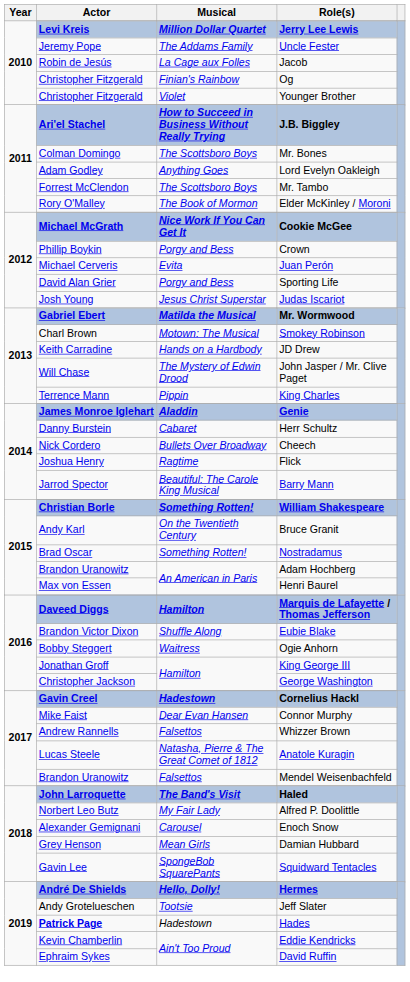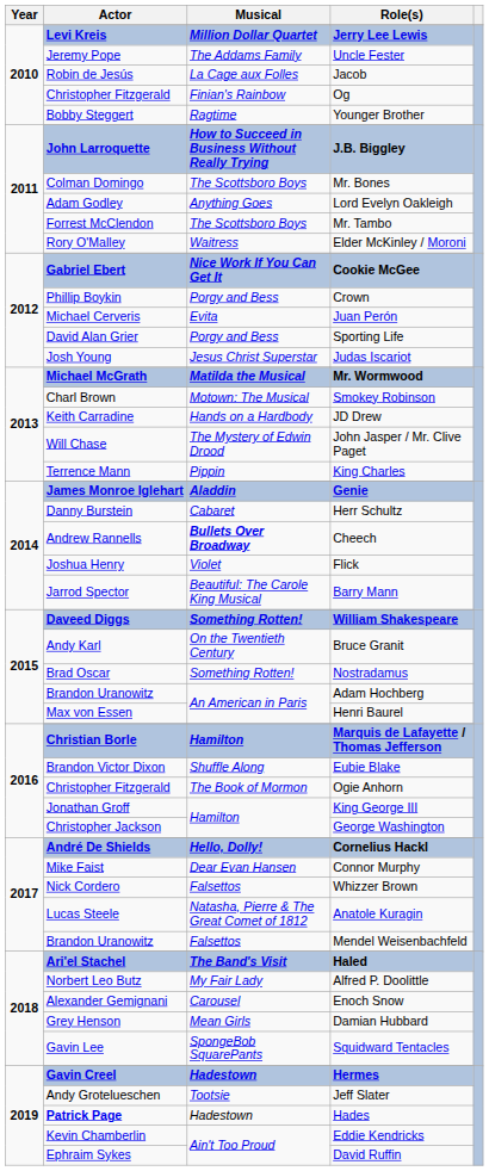 <table class="wikitable sortable">
 <tr>
 <th scope="col" style="width:8%;">Year</th>
 <th scope="col" style="width:30%;">Actor</th>
 <th scope="col" style="width:30%;">Musical</th>
 <th scope="col" style="width:30%;">Role(s)</th>
 <th scope="col" style="width:2%;" class="unsortable"></th>
 </tr>
 <tr>
 <td rowspan="6" align="center"><strong>2010</strong> <br> </td>
 </tr>
 <tr style="background:#B0C4DE">
 <td><strong><a href='#'>Levi Kreis</a></strong></td>
 <td><strong><em><a href='#'>Million Dollar Quartet</a></em></strong></td>
 <td><strong><a href='#'>Jerry Lee Lewis</a></strong></td>
 <td rowspan="6" align="center"></td>
 </tr>
 <tr>
 <td><a href='#'>Jeremy Pope</a></td>
 <td><em><a href='#'>The Addams Family</a></em></td>
 <td><a href='#'>Uncle Fester</a></td>
 </tr>
 <tr>
 <td><a href='#'>Robin de Jesús</a></td>
 <td><em><a href='#'>La Cage aux Folles</a></em></td>
 <td>Jacob</td>
 </tr>
 <tr>
 <td><a href='#'>Christopher Fitzgerald</a></td>
 <td><em><a href='#'>Finian's Rainbow</a></em></td>
 <td>Og</td>
 </tr>
 <tr>
-<td><a href='#'>Christopher Fitzgerald</a></td>
-<td><em><a href='#'>Violet</a></em></td>
+<td><a href='#'>Bobby Steggert</a></td>
+<td><em><a href='#'>Ragtime</a></em></td>
 <td>Younger Brother</td>
 </tr>
 <tr>
 <td rowspan="6" align="center"><strong>2011</strong> <br> </td>
 </tr>
 <tr style="background:#B0C4DE">
-<td><strong><a href='#'>Ari'el Stachel</a></strong></td>
+<td><strong><a href='#'>John Larroquette</a></strong></td>
 <td><strong><em><a href='#'>How to Succeed in Business Without Really Trying</a></em></strong></td>
 <td><strong>J.B. Biggley</strong></td>
 <td rowspan="6" align="center"></td>
 </tr>
 <tr>
 <td><a href='#'>Colman Domingo</a></td>
 <td><em><a href='#'>The Scottsboro Boys</a></em></td>
 <td>Mr. Bones</td>
 </tr>
 <tr>
 <td><a href='#'>Adam Godley</a></td>
 <td><em><a href='#'>Anything Goes</a></em></td>
 <td>Lord Evelyn Oakleigh</td>
 </tr>
 <tr>
 <td><a href='#'>Forrest McClendon</a></td>
 <td><em><a href='#'>The Scottsboro Boys</a></em></td>
 <td>Mr. Tambo</td>
 </tr>
 <tr>
 <td><a href='#'>Rory O'Malley</a></td>
-<td><em><a href='#'>The Book of Mormon</a></em></td>
+<td><em><a href='#'>Waitress</a></em></td>
 <td>Elder McKinley / <a href='#'>Moroni</a></td>
 </tr>
 <tr>
 <td rowspan="6" align="center"><strong>2012</strong> <br> </td>
 </tr>
 <tr style="background:#B0C4DE">
-<td><strong><a href='#'>Michael McGrath</a></strong></td>
+<td><strong><a href='#'>Gabriel Ebert</a></strong></td>
 <td><strong><em><a href='#'>Nice Work If You Can Get It</a></em></strong></td>
 <td><strong>Cookie McGee</strong></td>
 <td rowspan="6" align="center"></td>
 </tr>
 <tr>
 <td><a href='#'>Phillip Boykin</a></td>
 <td><em><a href='#'>Porgy and Bess</a></em></td>
 <td>Crown</td>
 </tr>
 <tr>
 <td><a href='#'>Michael Cerveris</a></td>
 <td><em><a href='#'>Evita</a></em></td>
 <td><a href='#'>Juan Perón</a></td>
 </tr>
 <tr>
 <td><a href='#'>David Alan Grier</a></td>
 <td><em><a href='#'>Porgy and Bess</a></em></td>
 <td>Sporting Life</td>
 </tr>
 <tr>
 <td><a href='#'>Josh Young</a></td>
 <td><em><a href='#'>Jesus Christ Superstar</a></em></td>
 <td><a href='#'>Judas Iscariot</a></td>
 </tr>
 <tr>
 <td rowspan="6" align="center"><strong>2013</strong> <br> </td>
 </tr>
 <tr style="background:#B0C4DE">
-<td><strong><a href='#'>Gabriel Ebert</a></strong></td>
+<td><strong><a href='#'>Michael McGrath</a></strong></td>
 <td><strong><em><a href='#'>Matilda the Musical</a></em></strong></td>
 <td><strong>Mr. Wormwood</strong></td>
 <td rowspan="6" align="center"></td>
 </tr>
 <tr>
 <td>Charl Brown</td>
 <td><em><a href='#'>Motown: The Musical</a></em></td>
 <td><a href='#'>Smokey Robinson</a></td>
 </tr>
 <tr>
 <td><a href='#'>Keith Carradine</a></td>
 <td><em><a href='#'>Hands on a Hardbody</a></em></td>
 <td>JD Drew</td>
 </tr>
 <tr>
 <td><a href='#'>Will Chase</a></td>
 <td><em><a href='#'>The Mystery of Edwin Drood</a></em></td>
 <td>John Jasper / Mr. Clive Paget</td>
 </tr>
 <tr>
 <td><a href='#'>Terrence Mann</a></td>
 <td><em><a href='#'>Pippin</a></em></td>
 <td><a href='#'>King Charles</a></td>
 </tr>
 <tr>
 <td rowspan="6" align="center"><strong>2014</strong> <br> </td>
 </tr>
 <tr style="background:#B0C4DE">
 <td><strong><a href='#'>James Monroe Iglehart</a></strong></td>
 <td><strong><em><a href='#'>Aladdin</a></em></strong></td>
 <td><strong><a href='#'>Genie</a></strong></td>
 <td rowspan="6" align="center"></td>
 </tr>
 <tr>
 <td><a href='#'>Danny Burstein</a></td>
 <td><em><a href='#'>Cabaret</a></em></td>
 <td>Herr Schultz</td>
 </tr>
 <tr>
-<td><a href='#'>Nick Cordero</a></td>
-<td><em><a href='#'>Bullets Over Broadway</a></em></td>
+<td><a href='#'>Andrew Rannells</a></td>
+<td><strong><em><a href='#'>Bullets Over Broadway</a></em></strong></td>
 <td>Cheech</td>
 </tr>
 <tr>
 <td><a href='#'>Joshua Henry</a></td>
-<td><em><a href='#'>Ragtime</a></em></td>
+<td><em><a href='#'>Violet</a></em></td>
 <td>Flick</td>
 </tr>
 <tr>
 <td><a href='#'>Jarrod Spector</a></td>
 <td><em><a href='#'>Beautiful: The Carole King Musical</a></em></td>
 <td><a href='#'>Barry Mann</a></td>
 </tr>
 <tr>
 <td rowspan="6" align="center"><strong>2015</strong> <br> </td>
 </tr>
 <tr style="background:#B0C4DE">
-<td><strong><a href='#'>Christian Borle</a></strong></td>
+<td><strong><a href='#'>Daveed Diggs</a></strong></td>
 <td><strong><em><a href='#'>Something Rotten!</a></em></strong></td>
 <td><strong><a href='#'>William Shakespeare</a></strong></td>
 <td rowspan="6" align="center"></td>
 </tr>
 <tr>
 <td><a href='#'>Andy Karl</a></td>
 <td><em><a href='#'>On the Twentieth Century</a></em></td>
 <td>Bruce Granit</td>
 </tr>
 <tr>
 <td><a href='#'>Brad Oscar</a></td>
 <td><em><a href='#'>Something Rotten!</a></em></td>
 <td><a href='#'>Nostradamus</a></td>
 </tr>
 <tr>
 <td><a href='#'>Brandon Uranowitz</a></td>
 <td rowspan="2"><em><a href='#'>An American in Paris</a></em></td>
 <td>Adam Hochberg</td>
 </tr>
 <tr>
 <td><a href='#'>Max von Essen</a></td>
 <td>Henri Baurel</td>
 </tr>
 <tr>
 <td rowspan="6" align="center"><strong>2016</strong> <br> </td>
 </tr>
 <tr style="background:#B0C4DE">
-<td><strong><a href='#'>Daveed Diggs</a></strong></td>
+<td><strong><a href='#'>Christian Borle</a></strong></td>
 <td><strong><em><a href='#'>Hamilton</a></em></strong></td>
 <td><strong><a href='#'>Marquis de Lafayette</a> / <a href='#'>Thomas Jefferson</a></strong></td>
 <td rowspan="6" align="center"></td>
 </tr>
 <tr>
 <td><a href='#'>Brandon Victor Dixon</a></td>
 <td><em><a href='#'>Shuffle Along</a></em></td>
 <td><a href='#'>Eubie Blake</a></td>
 </tr>
 <tr>
-<td><a href='#'>Bobby Steggert</a></td>
-<td><em><a href='#'>Waitress</a></em></td>
+<td><a href='#'>Christopher Fitzgerald</a></td>
+<td><em><a href='#'>The Book of Mormon</a></em></td>
 <td>Ogie Anhorn</td>
 </tr>
 <tr>
 <td><a href='#'>Jonathan Groff</a></td>
 <td rowspan="2"><em><a href='#'>Hamilton</a></em></td>
 <td><a href='#'>King George III</a></td>
 </tr>
 <tr>
 <td><a href='#'>Christopher Jackson</a></td>
 <td><a href='#'>George Washington</a></td>
 </tr>
 <tr>
 <td rowspan="6" align="center"><strong>2017</strong> <br> </td>
 </tr>
 <tr style="background:#B0C4DE">
-<td><strong><a href='#'>Gavin Creel</a></strong></td>
-<td><strong><em><a href='#'>Hadestown</a></em></strong></td>
+<td><strong><a href='#'>André De Shields</a></strong></td>
+<td><strong><em><a href='#'>Hello, Dolly!</a></em></strong></td>
 <td><strong>Cornelius Hackl</strong></td>
 <td rowspan="6" align="center"></td>
 </tr>
 <tr>
 <td><a href='#'>Mike Faist</a></td>
 <td><em><a href='#'>Dear Evan Hansen</a></em></td>
 <td>Connor Murphy</td>
 </tr>
 <tr>
-<td><a href='#'>Andrew Rannells</a></td>
+<td><a href='#'>Nick Cordero</a></td>
 <td><em><a href='#'>Falsettos</a></em></td>
 <td>Whizzer Brown</td>
 </tr>
 <tr>
 <td><a href='#'>Lucas Steele</a></td>
 <td><em><a href='#'>Natasha, Pierre & The Great Comet of 1812</a></em></td>
 <td><a href='#'>Anatole Kuragin</a></td>
 </tr>
 <tr>
 <td><a href='#'>Brandon Uranowitz</a></td>
 <td><em><a href='#'>Falsettos</a></em></td>
 <td>Mendel Weisenbachfeld</td>
 </tr>
 <tr>
 <td rowspan="6" align="center"><strong>2018</strong> <br> </td>
 </tr>
 <tr style="background:#B0C4DE">
-<td><strong><a href='#'>John Larroquette</a></strong></td>
+<td><strong><a href='#'>Ari'el Stachel</a></strong></td>
 <td><strong><em><a href='#'>The Band's Visit</a></em></strong></td>
 <td><strong>Haled</strong></td>
 <td rowspan="6" align="center"></td>
 </tr>
 <tr>
 <td><a href='#'>Norbert Leo Butz</a></td>
 <td><em><a href='#'>My Fair Lady</a></em></td>
 <td>Alfred P. Doolittle</td>
 </tr>
 <tr>
 <td><a href='#'>Alexander Gemignani</a></td>
 <td><em><a href='#'>Carousel</a></em></td>
 <td>Enoch Snow</td>
 </tr>
 <tr>
 <td><a href='#'>Grey Henson</a></td>
 <td><em><a href='#'>Mean Girls</a></em></td>
 <td>Damian Hubbard</td>
 </tr>
 <tr>
 <td><a href='#'>Gavin Lee</a></td>
 <td><em><a href='#'>SpongeBob SquarePants</a></em></td>
 <td><a href='#'>Squidward Tentacles</a></td>
 </tr>
 <tr>
 <td rowspan="6" align="center"><strong>2019</strong> <br> </td>
 </tr>
 <tr style="background:#B0C4DE">
-<td><strong><a href='#'>André De Shields</a></strong></td>
-<td><strong><em><a href='#'>Hello, Dolly!</a></em></strong></td>
+<td><strong><a href='#'>Gavin Creel</a></strong></td>
+<td><strong><em><a href='#'>Hadestown</a></em></strong></td>
 <td><strong><a href='#'>Hermes</a></strong></td>
 <td rowspan="6" align="center"></td>
 </tr>
 <tr>
 <td>Andy Grotelueschen</td>
 <td><em><a href='#'>Tootsie</a></em></td>
 <td>Jeff Slater</td>
 </tr>
 <tr>
 <td><strong><a href='#'>Patrick Page</a></strong></td>
 <td><em>Hadestown</em></td>
 <td><a href='#'>Hades</a></td>
 </tr>
 <tr>
 <td><a href='#'>Kevin Chamberlin</a></td>
 <td rowspan="2"><em><a href='#'>Ain't Too Proud</a></em></td>
 <td><a href='#'>Eddie Kendricks</a></td>
 </tr>
 <tr>
 <td><a href='#'>Ephraim Sykes</a></td>
 <td><a href='#'>David Ruffin</a></td>
 </tr>
 </table>
